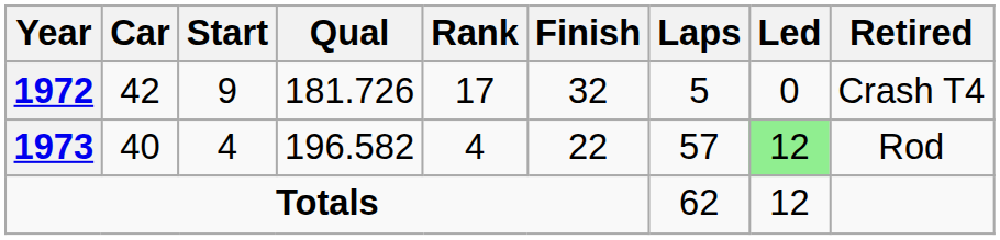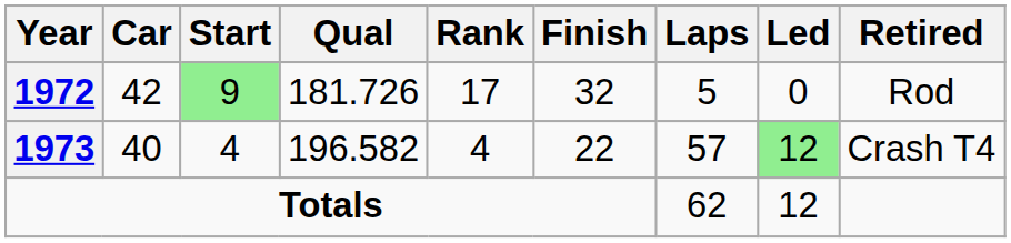 <table class="wikitable" style="text-align:center">
 <tr>
 <th>Year</th>
 <th>Car</th>
 <th>Start</th>
 <th>Qual</th>
 <th>Rank</th>
 <th>Finish</th>
 <th>Laps</th>
 <th>Led</th>
 <th>Retired</th>
 </tr>
 <tr>
 <th><a href='#'>1972</a></th>
 <td>42</td>
-<td>9</td>
+<td style="background: lightgreen;">9</td>
 <td>181.726</td>
 <td>17</td>
 <td>32</td>
 <td>5</td>
 <td>0</td>
-<td>Crash T4</td>
+<td>Rod</td>
 </tr>
 <tr>
 <th><a href='#'>1973</a></th>
 <td>40</td>
 <td>4</td>
 <td>196.582</td>
 <td>4</td>
 <td>22</td>
 <td>57</td>
 <td style="background: lightgreen;">12</td>
-<td>Rod</td>
+<td>Crash T4</td>
 </tr>
 <tr>
 <td colspan=6><strong>Totals</strong></td>
 <td>62</td>
 <td>12</td>
 <td></td>
 </tr>
 </table>
